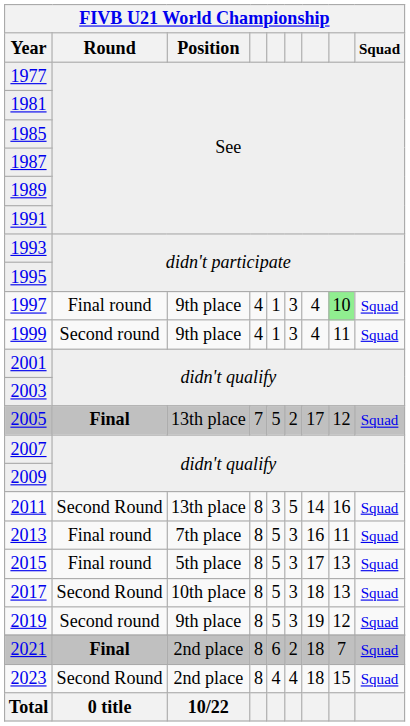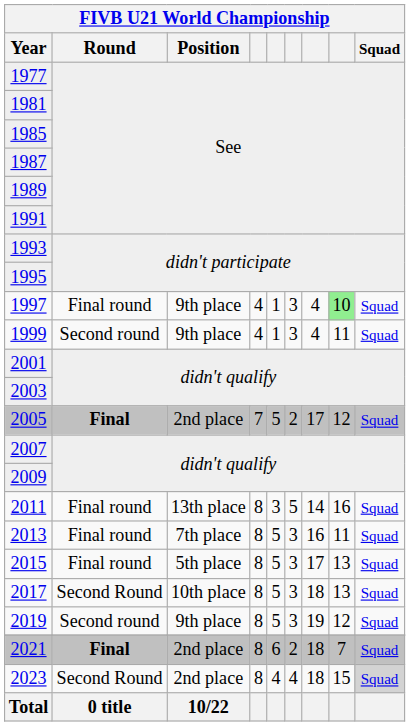 <table class="wikitable" style="text-align: center;">
 <tr>
 <th colspan=9><a href='#'>FIVB U21 World Championship</a></th>
 </tr>
 <tr>
 <th>Year</th>
 <th>Round</th>
 <th>Position</th>
 <th></th>
 <th></th>
 <th></th>
 <th></th>
 <th></th>
 <th><small>Squad</small></th>
 </tr>
 <tr bgcolor="efefef">
 <td> <a href='#'>1977</a></td>
 <td colspan=9 rowspan=6>See </td>
 </tr>
 <tr bgcolor="efefef">
 <td> <a href='#'>1981</a></td>
 </tr>
 <tr bgcolor="efefef">
 <td> <a href='#'>1985</a></td>
 </tr>
 <tr bgcolor="efefef">
 <td> <a href='#'>1987</a></td>
 </tr>
 <tr bgcolor="efefef">
 <td> <a href='#'>1989</a></td>
 </tr>
 <tr bgcolor="efefef">
 <td> <a href='#'>1991</a></td>
 </tr>
 <tr bgcolor="efefef">
 <td> <a href='#'>1993</a></td>
 <td colspan=9 rowspan=2><em>didn't participate</em></td>
 </tr>
 <tr bgcolor="efefef">
 <td> <a href='#'>1995</a></td>
 </tr>
 <tr>
 <td> <a href='#'>1997</a></td>
 <td>Final round</td>
 <td>9th place</td>
 <td>4</td>
 <td>1</td>
 <td>3</td>
 <td>4</td>
 <td style="background: lightgreen;">10</td>
 <td><small> <a href='#'>Squad</a></small></td>
 </tr>
 <tr>
 <td> <a href='#'>1999</a></td>
 <td>Second round</td>
 <td>9th place</td>
 <td>4</td>
 <td>1</td>
 <td>3</td>
 <td>4</td>
 <td>11</td>
 <td><small> <a href='#'>Squad</a></small></td>
 </tr>
 <tr bgcolor="efefef">
 <td> <a href='#'>2001</a></td>
 <td colspan=9 rowspan=2><em>didn't qualify</em></td>
 </tr>
 <tr bgcolor="efefef">
 <td> <a href='#'>2003</a></td>
 </tr>
 <tr bgcolor=silver>
 <td> <a href='#'>2005</a></td>
 <td><strong>Final</strong></td>
-<td>13th place</td>
+<td>2nd place</td>
 <td>7</td>
 <td>5</td>
 <td>2</td>
 <td>17</td>
 <td>12</td>
 <td><small> <a href='#'>Squad</a></small></td>
 </tr>
 <tr bgcolor="efefef">
 <td> <a href='#'>2007</a></td>
 <td colspan=9 rowspan=2><em>didn't qualify</em></td>
 </tr>
 <tr bgcolor="efefef">
 <td> <a href='#'>2009</a></td>
 </tr>
 <tr>
 <td> <a href='#'>2011</a></td>
-<td>Second Round</td>
+<td>Final round</td>
 <td>13th place</td>
 <td>8</td>
 <td>3</td>
 <td>5</td>
 <td>14</td>
 <td>16</td>
 <td><small> <a href='#'>Squad</a></small></td>
 </tr>
 <tr>
 <td> <a href='#'>2013</a></td>
 <td>Final round</td>
 <td>7th place</td>
 <td>8</td>
 <td>5</td>
 <td>3</td>
 <td>16</td>
 <td>11</td>
 <td><small><a href='#'>Squad</a></small></td>
 </tr>
 <tr>
 <td> <a href='#'>2015</a></td>
 <td>Final round</td>
 <td>5th place</td>
 <td>8</td>
 <td>5</td>
 <td>3</td>
 <td>17</td>
 <td>13</td>
 <td><small><a href='#'>Squad</a></small></td>
 </tr>
 <tr>
 <td> <a href='#'>2017</a></td>
 <td>Second Round</td>
 <td>10th place</td>
 <td>8</td>
 <td>5</td>
 <td>3</td>
 <td>18</td>
 <td>13</td>
 <td><small> <a href='#'>Squad</a></small></td>
 </tr>
 <tr>
 <td> <a href='#'>2019</a></td>
 <td>Second round</td>
 <td>9th place</td>
 <td>8</td>
 <td>5</td>
 <td>3</td>
 <td>19</td>
 <td>12</td>
 <td><small> <a href='#'>Squad</a></small></td>
 </tr>
 <tr>
 </tr>
 <tr bgcolor=silver>
 <td>  <a href='#'>2021</a></td>
 <td><strong>Final</strong></td>
 <td>2nd place</td>
 <td>8</td>
 <td>6</td>
 <td>2</td>
 <td>18</td>
 <td>7</td>
 <td><small> <a href='#'>Squad</a></small></td>
 </tr>
 <tr>
 <td> <a href='#'>2023</a></td>
 <td>Second Round</td>
 <td>2nd place</td>
 <td>8</td>
 <td>4</td>
 <td>4</td>
 <td>18</td>
 <td>15</td>
-<td><small> <a href='#'>Squad</a></small></td>
+<td style="background: lightgrey;"><small> <a href='#'>Squad</a></small></td>
 </tr>
 <tr>
 <th>Total</th>
 <th>0 title</th>
 <th>10/22</th>
 <th></th>
 <th></th>
 <th></th>
 <th></th>
 <th></th>
 <th></th>
 </tr>
 </table>
